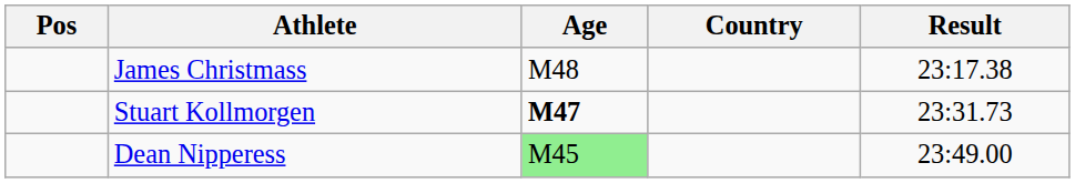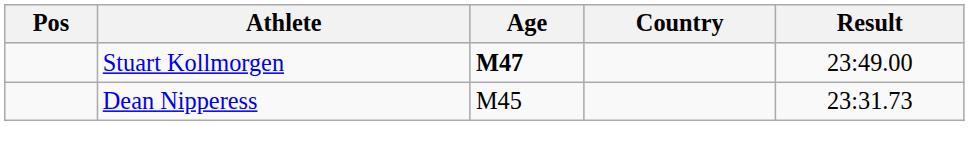 <table class="wikitable"  style="text-align:center; width:50%;">
 <tr>
 <th>Pos</th>
 <th>Athlete</th>
 <th>Age</th>
 <th>Country</th>
 <th>Result</th>
 </tr>
 <tr>
 <td align=center></td>
-<td align=left><a href='#'>James Christmass</a></td>
-<td align=left>M48</td>
-<td align=left></td>
-<td>23:17.38</td>
-</tr>
-<tr>
-<td align=center></td>
 <td align=left><a href='#'>Stuart Kollmorgen</a></td>
 <td align=left><strong>M47</strong></td>
 <td align=left></td>
-<td>23:31.73</td>
+<td>23:49.00</td>
 </tr>
 <tr>
 <td align=center></td>
 <td align=left><a href='#'>Dean Nipperess</a></td>
-<td align=left style="background: lightgreen;">M45</td>
+<td align=left>M45</td>
 <td align=left></td>
-<td>23:49.00</td>
+<td>23:31.73</td>
 </tr>
 </table>
